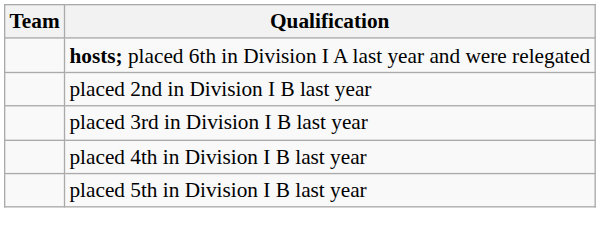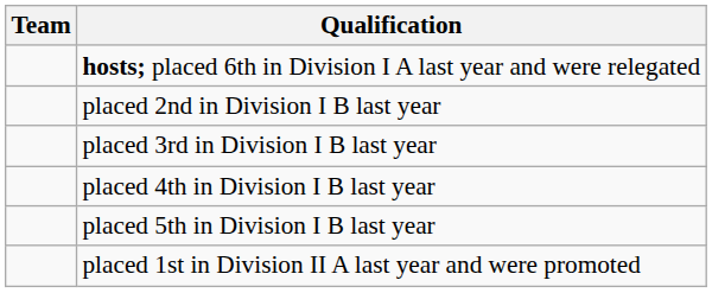 <table class="wikitable">
 <tr>
 <th>Team</th>
 <th>Qualification</th>
 </tr>
 <tr>
 <td></td>
 <td><strong>hosts;</strong> placed 6th in Division I A last year and were relegated</td>
 </tr>
 <tr>
 <td></td>
 <td>placed 2nd in Division I B last year</td>
 </tr>
 <tr>
 <td></td>
 <td>placed 3rd in Division I B last year</td>
 </tr>
 <tr>
 <td></td>
 <td>placed 4th in Division I B last year</td>
 </tr>
 <tr>
 <td></td>
 <td>placed 5th in Division I B last year</td>
 </tr>
+<tr>
+<td></td>
+<td>placed 1st in Division II A last year and were promoted</td>
+</tr>
 </table>
